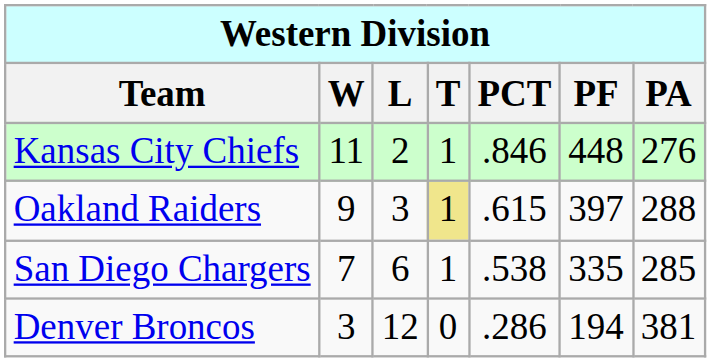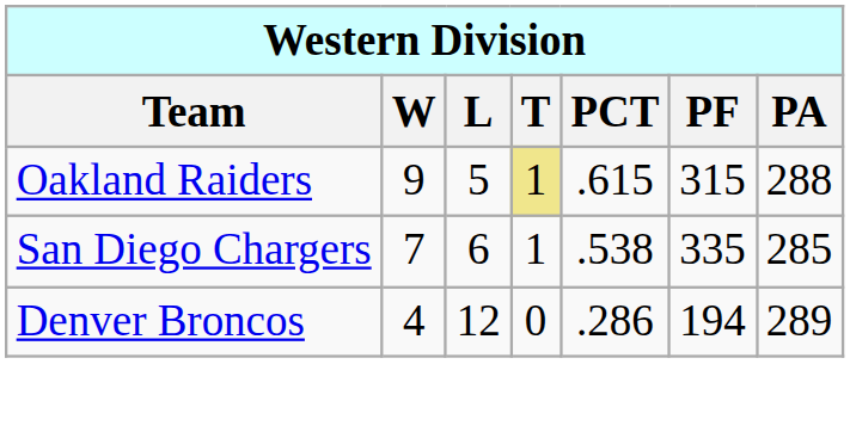 <table class="wikitable" style="text-align:center">
 <tr bgcolor="#ccffff">
 <td colspan="7" align="center"><strong>Western Division</strong></td>
 </tr>
 <tr bgcolor="#efefef">
 <th>Team</th>
 <th>W</th>
 <th>L</th>
 <th>T</th>
 <th>PCT</th>
 <th>PF</th>
 <th>PA</th>
 </tr>
-<tr style="background:#ccffcc">
-<td align="left"><a href='#'>Kansas City Chiefs</a></td>
-<td>11</td>
-<td>2</td>
-<td>1</td>
-<td>.846</td>
-<td>448</td>
-<td>276</td>
-</tr>
 <tr>
 <td align="left"><a href='#'>Oakland Raiders</a></td>
 <td>9</td>
-<td>3</td>
+<td>5</td>
 <td style="background: khaki;">1</td>
 <td>.615</td>
-<td>397</td>
+<td>315</td>
 <td>288</td>
 </tr>
 <tr>
 <td align="left"><a href='#'>San Diego Chargers</a></td>
 <td>7</td>
 <td>6</td>
 <td>1</td>
 <td>.538</td>
 <td>335</td>
 <td>285</td>
 </tr>
 <tr>
 <td align="left"><a href='#'>Denver Broncos</a></td>
-<td>3</td>
+<td>4</td>
 <td>12</td>
 <td>0</td>
 <td>.286</td>
 <td>194</td>
-<td>381</td>
+<td>289</td>
 </tr>
 </table>
